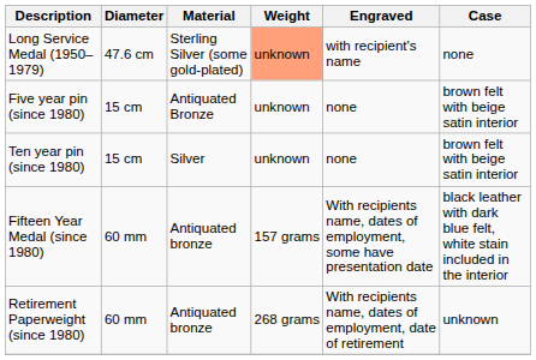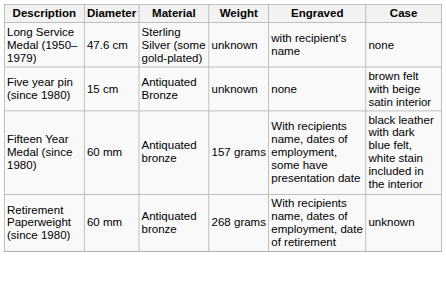 <table class="wikitable">
 <tr>
 <th>Description</th>
 <th>Diameter</th>
 <th>Material</th>
 <th>Weight</th>
 <th>Engraved</th>
 <th>Case</th>
 </tr>
 <tr>
 <td>Long Service Medal (1950–1979)</td>
 <td>47.6 cm</td>
 <td>Sterling Silver (some gold-plated)</td>
-<td style="background: lightsalmon;">unknown</td>
+<td>unknown</td>
 <td>with recipient's name</td>
 <td>none</td>
 </tr>
 <tr>
 <td>Five year pin (since 1980)</td>
 <td>15 cm</td>
 <td>Antiquated Bronze</td>
-<td>unknown</td>
-<td>none</td>
-<td>brown felt with beige satin interior</td>
-</tr>
-<tr>
-<td>Ten year pin (since 1980)</td>
-<td>15 cm</td>
-<td>Silver</td>
 <td>unknown</td>
 <td>none</td>
 <td>brown felt with beige satin interior</td>
 </tr>
 <tr>
 <td>Fifteen Year Medal (since 1980)</td>
 <td>60 mm</td>
 <td>Antiquated bronze</td>
 <td>157 grams</td>
 <td>With recipients name, dates of employment, some have presentation date</td>
 <td>black leather with dark blue felt, white stain included in the interior</td>
 </tr>
 <tr>
 <td>Retirement Paperweight (since 1980)</td>
 <td>60 mm</td>
 <td>Antiquated bronze</td>
 <td>268 grams</td>
 <td>With recipients name, dates of employment, date of retirement</td>
 <td>unknown</td>
 </tr>
 <tr>
 </tr>
 </table>
